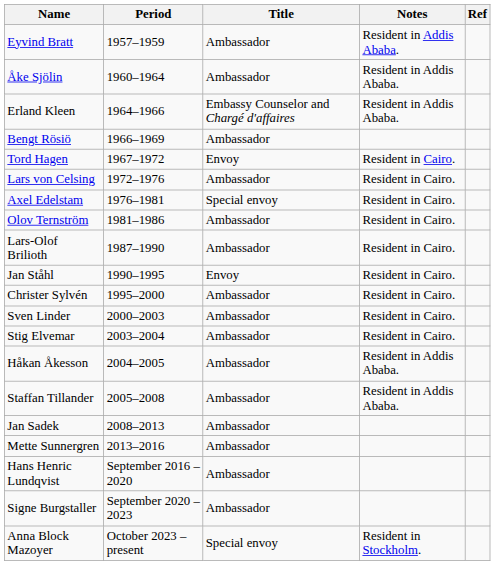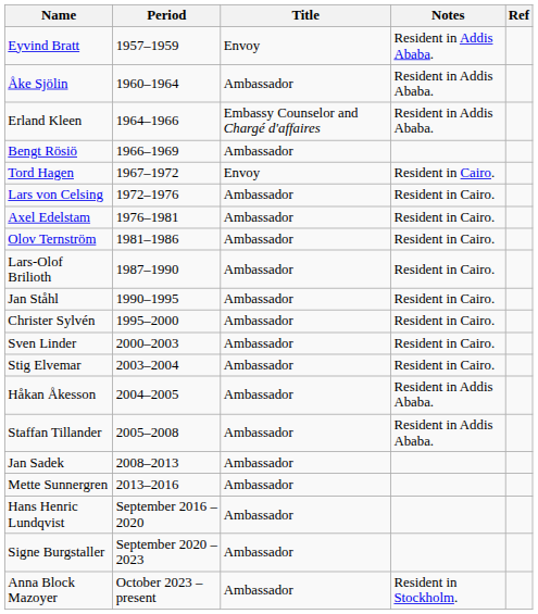 <table class="wikitable">
 <tr>
 <th>Name</th>
 <th>Period</th>
 <th>Title</th>
 <th>Notes</th>
 <th>Ref</th>
 </tr>
 <tr>
 <td><a href='#'>Eyvind Bratt</a></td>
 <td>1957–1959</td>
-<td>Ambassador</td>
+<td>Envoy</td>
 <td>Resident in <a href='#'>Addis Ababa</a>.</td>
 <td></td>
 </tr>
 <tr>
 <td><a href='#'>Åke Sjölin</a></td>
 <td>1960–1964</td>
 <td>Ambassador</td>
 <td>Resident in Addis Ababa.</td>
 <td></td>
 </tr>
 <tr>
 <td>Erland Kleen</td>
 <td>1964–1966</td>
 <td>Embassy Counselor and <em>Chargé d'affaires</em></td>
 <td>Resident in Addis Ababa.</td>
 <td></td>
 </tr>
 <tr>
 <td><a href='#'>Bengt Rösiö</a></td>
 <td>1966–1969</td>
 <td>Ambassador</td>
 <td></td>
 </tr>
 <tr>
 <td><a href='#'>Tord Hagen</a></td>
 <td>1967–1972</td>
 <td>Envoy</td>
 <td>Resident in <a href='#'>Cairo</a>.</td>
 <td></td>
 </tr>
 <tr>
 <td><a href='#'>Lars von Celsing</a></td>
 <td>1972–1976</td>
 <td>Ambassador</td>
 <td>Resident in Cairo.</td>
 <td></td>
 </tr>
 <tr>
 <td><a href='#'>Axel Edelstam</a></td>
 <td>1976–1981</td>
-<td>Special envoy</td>
+<td>Ambassador</td>
 <td>Resident in Cairo.</td>
 <td></td>
 </tr>
 <tr>
 <td><a href='#'>Olov Ternström</a></td>
 <td>1981–1986</td>
 <td>Ambassador</td>
 <td>Resident in Cairo.</td>
 <td></td>
 </tr>
 <tr>
 <td>Lars-Olof Brilioth</td>
 <td>1987–1990</td>
 <td>Ambassador</td>
 <td>Resident in Cairo.</td>
 <td></td>
 </tr>
 <tr>
 <td>Jan Ståhl</td>
 <td>1990–1995</td>
-<td>Envoy</td>
+<td>Ambassador</td>
 <td>Resident in Cairo.</td>
 <td></td>
 </tr>
 <tr>
 <td>Christer Sylvén</td>
 <td>1995–2000</td>
 <td>Ambassador</td>
 <td>Resident in Cairo.</td>
 <td></td>
 </tr>
 <tr>
 <td>Sven Linder</td>
 <td>2000–2003</td>
 <td>Ambassador</td>
 <td>Resident in Cairo.</td>
 <td></td>
 </tr>
 <tr>
 <td>Stig Elvemar</td>
 <td>2003–2004</td>
 <td>Ambassador</td>
 <td>Resident in Cairo.</td>
 <td></td>
 </tr>
 <tr>
 <td>Håkan Åkesson</td>
 <td>2004–2005</td>
 <td>Ambassador</td>
 <td>Resident in Addis Ababa.</td>
 <td></td>
 </tr>
 <tr>
 <td>Staffan Tillander</td>
 <td>2005–2008</td>
 <td>Ambassador</td>
 <td>Resident in Addis Ababa.</td>
 <td></td>
 </tr>
 <tr>
 <td>Jan Sadek</td>
 <td>2008–2013</td>
 <td>Ambassador</td>
 <td></td>
 <td></td>
 </tr>
 <tr>
 <td>Mette Sunnergren</td>
 <td>2013–2016</td>
 <td>Ambassador</td>
 <td></td>
 <td></td>
 </tr>
 <tr>
 <td>Hans Henric Lundqvist</td>
 <td>September 2016 – 2020</td>
 <td>Ambassador</td>
 <td></td>
 <td></td>
 </tr>
 <tr>
 <td>Signe Burgstaller</td>
 <td>September 2020 – 2023</td>
 <td>Ambassador</td>
 <td></td>
 <td></td>
 </tr>
 <tr>
 <td>Anna Block Mazoyer</td>
 <td>October 2023 – present</td>
-<td>Special envoy</td>
+<td>Ambassador</td>
 <td>Resident in <a href='#'>Stockholm</a>.</td>
 <td></td>
 </tr>
 </table>
